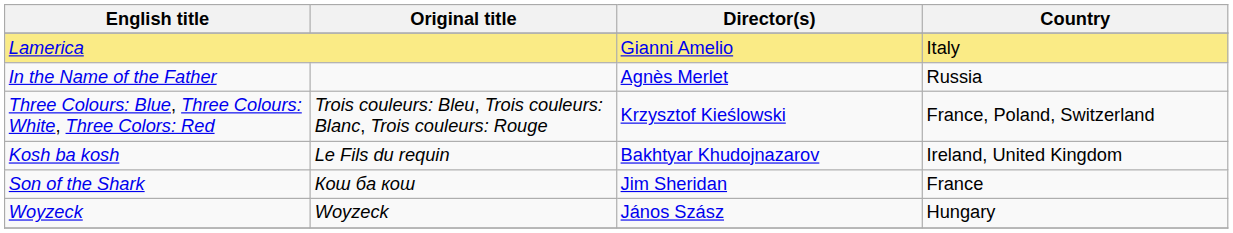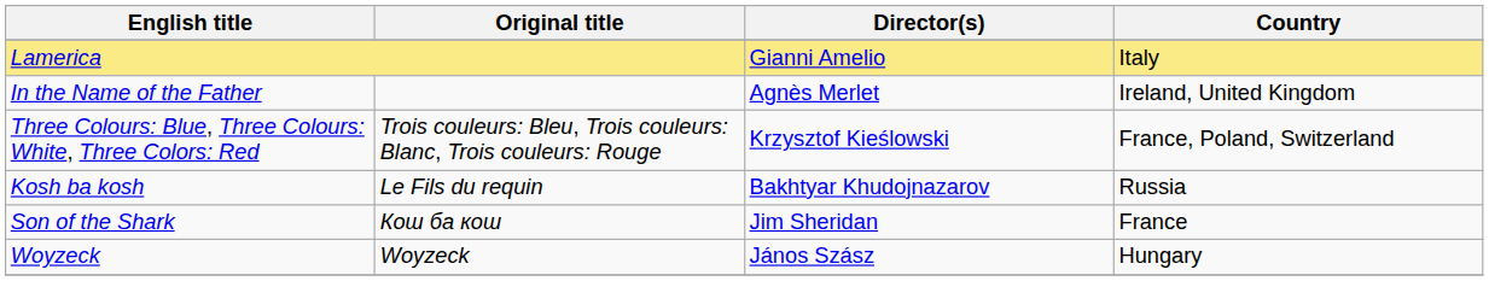 <table class="sortable wikitable" width="85%" cellpadding="5">
 <tr>
 <th width="20%">English title</th>
 <th width="20%">Original title</th>
 <th width="20%">Director(s)</th>
 <th width="20%">Country</th>
 </tr>
 <tr>
 </tr>
 <tr style="background:#FAEB86">
 <td colspan=2><em><a href='#'>Lamerica</a></em></td>
 <td><a href='#'>Gianni Amelio</a></td>
 <td>Italy</td>
 </tr>
 <tr>
 <td><em><a href='#'>In the Name of the Father</a></em></td>
 <td></td>
 <td><a href='#'>Agnès Merlet</a></td>
-<td>Russia</td>
+<td>Ireland, United Kingdom</td>
 </tr>
 <tr>
 <td><em><a href='#'>Three Colours: Blue</a></em>, <em><a href='#'>Three Colours: White</a></em>, <em><a href='#'>Three Colors: Red</a></em></td>
 <td><em>Trois couleurs: Bleu</em>, <em>Trois couleurs: Blanc</em>, <em>Trois couleurs: Rouge</em></td>
 <td><a href='#'>Krzysztof Kieślowski</a></td>
 <td>France, Poland, Switzerland</td>
 </tr>
 <tr>
 <td><em><a href='#'>Kosh ba kosh</a></em></td>
 <td><em>Le Fils du requin</em></td>
 <td><a href='#'>Bakhtyar Khudojnazarov</a></td>
-<td>Ireland, United Kingdom</td>
+<td>Russia</td>
 </tr>
 <tr>
 <td><em><a href='#'>Son of the Shark</a></em></td>
 <td><em>Кош ба кош</em></td>
 <td><a href='#'>Jim Sheridan</a></td>
 <td>France</td>
 </tr>
 <tr>
 <td><em><a href='#'>Woyzeck</a></em></td>
 <td><em>Woyzeck</em></td>
 <td><a href='#'>János Szász</a></td>
 <td>Hungary</td>
 </tr>
 <tr>
 </tr>
 </table>
